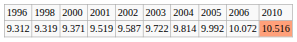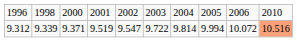 <table class="wikitable">
 <tr>
 <td>1996</td>
 <td>1998</td>
 <td>2000</td>
 <td>2001</td>
 <td>2002</td>
 <td>2003</td>
 <td>2004</td>
 <td>2005</td>
 <td>2006</td>
 <td>2010</td>
 </tr>
 <tr>
 <td>9.312</td>
-<td>9.319</td>
+<td>9.339</td>
 <td>9.371</td>
 <td>9.519</td>
-<td>9.587</td>
+<td>9.547</td>
 <td>9.722</td>
 <td>9.814</td>
-<td>9.992</td>
+<td>9.994</td>
 <td>10.072</td>
 <td style="background: lightsalmon;">10.516</td>
 </tr>
 </table>
